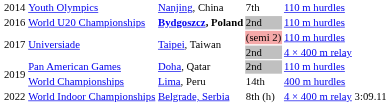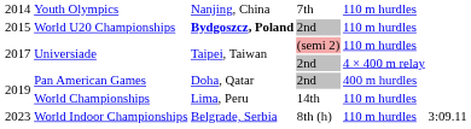 <table>
 <tr>
 <td>2014</td>
 <td><a href='#'>Youth Olympics</a></td>
 <td><a href='#'>Nanjing</a>, China</td>
 <td>7th</td>
 <td><a href='#'>110 m hurdles</a></td>
 <td></td>
 </tr>
 <tr>
-<td>2016</td>
+<td>2015</td>
 <td><a href='#'>World U20 Championships</a></td>
 <td><strong><a href='#'>Bydgoszcz</a>, Poland</strong></td>
 <td bgcolor=silver>2nd</td>
 <td><a href='#'>110 m hurdles</a></td>
 <td></td>
 </tr>
 <tr>
 <td rowspan=2>2017</td>
 <td rowspan=2><a href='#'>Universiade</a></td>
 <td rowspan=2><a href='#'>Taipei</a>, Taiwan</td>
 <td bgcolor=f5a9a9> (semi 2)</td>
 <td><a href='#'>110 m hurdles</a></td>
 <td></td>
 </tr>
 <tr>
 <td bgcolor=silver>2nd</td>
 <td><a href='#'>4 × 400 m relay</a></td>
 <td></td>
 </tr>
 <tr>
 <td rowspan=2>2019</td>
 <td><a href='#'>Pan American Games</a></td>
 <td><a href='#'>Doha</a>, Qatar</td>
 <td bgcolor=silver>2nd</td>
-<td><a href='#'>110 m hurdles</a></td>
+<td><a href='#'>400 m hurdles</a></td>
 <td></td>
 </tr>
 <tr>
 <td><a href='#'>World Championships</a></td>
 <td><a href='#'>Lima</a>, Peru</td>
 <td>14th</td>
-<td><a href='#'>400 m hurdles</a></td>
+<td><a href='#'>110 m hurdles</a></td>
 <td></td>
 </tr>
 <tr>
-<td>2022</td>
+<td>2023</td>
 <td><a href='#'>World Indoor Championships</a></td>
 <td><a href='#'>Belgrade, Serbia</a></td>
 <td>8th (h)</td>
-<td><a href='#'>4 × 400 m relay</a></td>
+<td><a href='#'>110 m hurdles</a></td>
 <td>3:09.11</td>
 </tr>
 </table>
